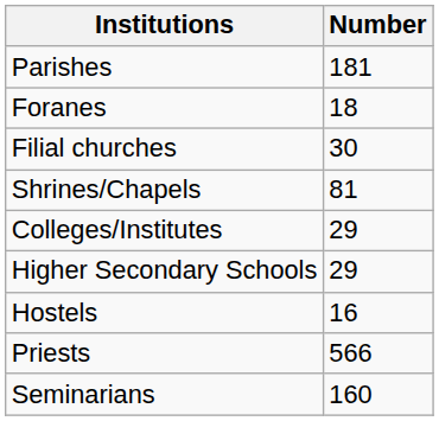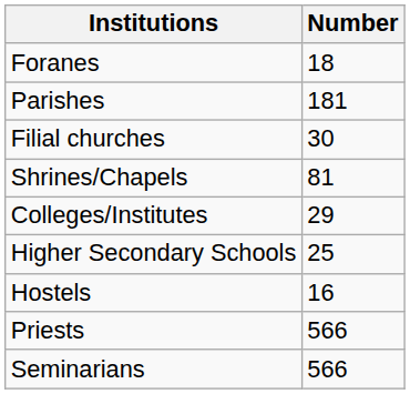 <table class="wikitable">
 <tr>
 <th>Institutions</th>
 <th>Number</th>
 </tr>
 <tr>
+<td>Foranes</td>
+<td>18</td>
+</tr>
+<tr>
 <td>Parishes</td>
 <td>181</td>
-</tr>
-<tr>
-<td>Foranes</td>
-<td>18</td>
 </tr>
 <tr>
 <td>Filial churches</td>
 <td>30</td>
 </tr>
 <tr>
 <td>Shrines/Chapels</td>
 <td>81</td>
 </tr>
 <tr>
 <td>Colleges/Institutes</td>
 <td>29</td>
 </tr>
 <tr>
 <td>Higher Secondary Schools</td>
-<td>29</td>
+<td>25</td>
 </tr>
 <tr>
 <td>Hostels</td>
 <td>16</td>
 </tr>
 <tr>
 <td>Priests</td>
 <td>566</td>
 </tr>
 <tr>
 <td>Seminarians</td>
-<td>160</td>
+<td>566</td>
 </tr>
 </table>
